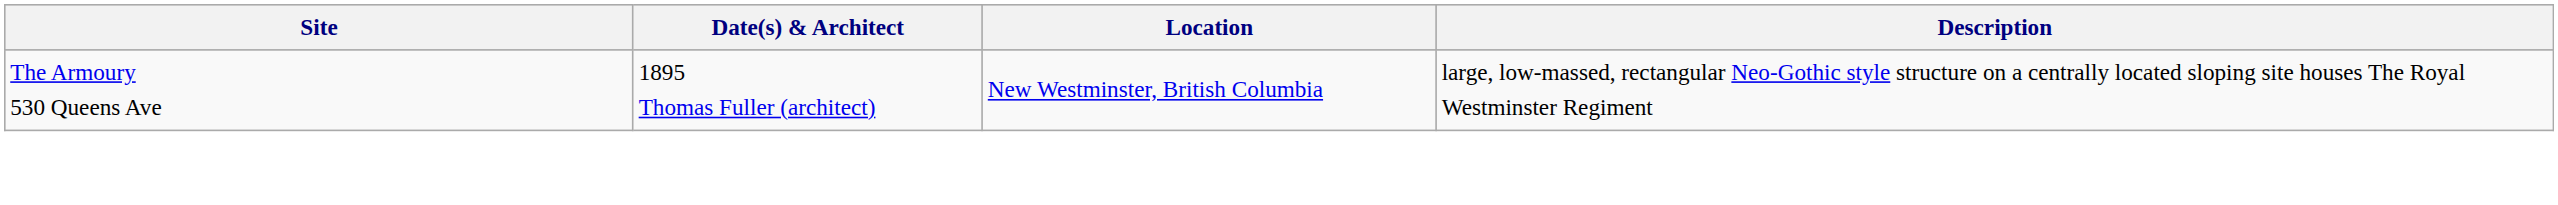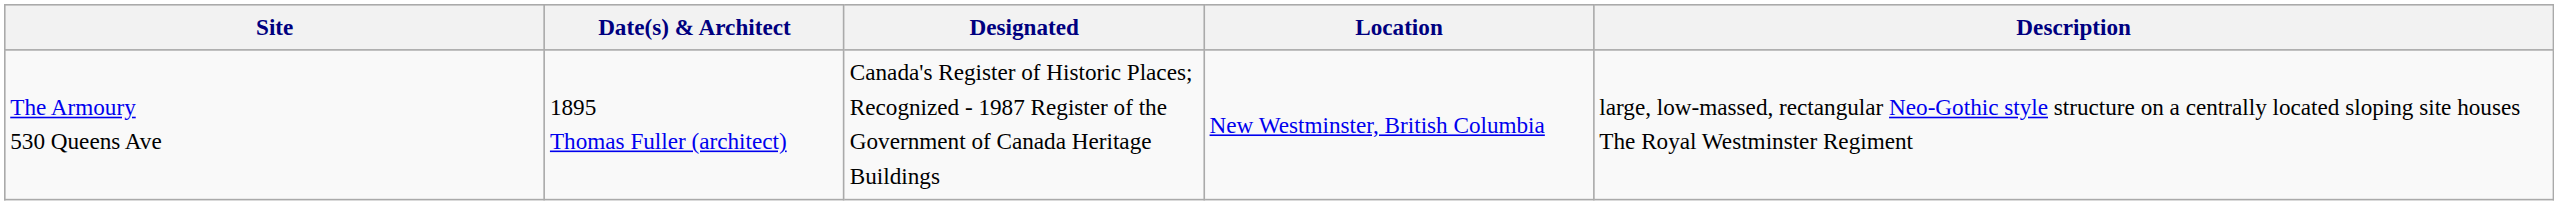 <table class="wikitable sortable" style="font-size:90%; width:100%; border:0; text-align:left; line-height:150%;">
 <tr>
 <th style="background:#f2f2f2; color:navy; width:18%;">Site</th>
 <th style="background:#f2f2f2; color:navy; width:10%;">Date(s) & Architect</th>
+<th style="background:#f2f2f2; color:navy; width:12%;">Designated</th>
 <th style="background:#f2f2f2; color:navy; width:13%;">Location</th>
 <th style="background:#f2f2f2; color:navy; width:32%;" class="unsortable">Description</th>
 </tr>
 <tr>
 <td><a href='#'>The Armoury</a><br> 530 Queens Ave</td>
 <td>1895<br> <a href='#'>Thomas Fuller (architect)</a></td>
+<td>Canada's Register of Historic Places; Recognized - 1987 Register of the Government of Canada Heritage Buildings</td>
 <td><a href='#'>New Westminster, British Columbia</a></td>
 <td>large, low-massed, rectangular <a href='#'>Neo-Gothic style</a> structure on a centrally located sloping site houses The Royal Westminster Regiment</td>
 </tr>
 </table>
